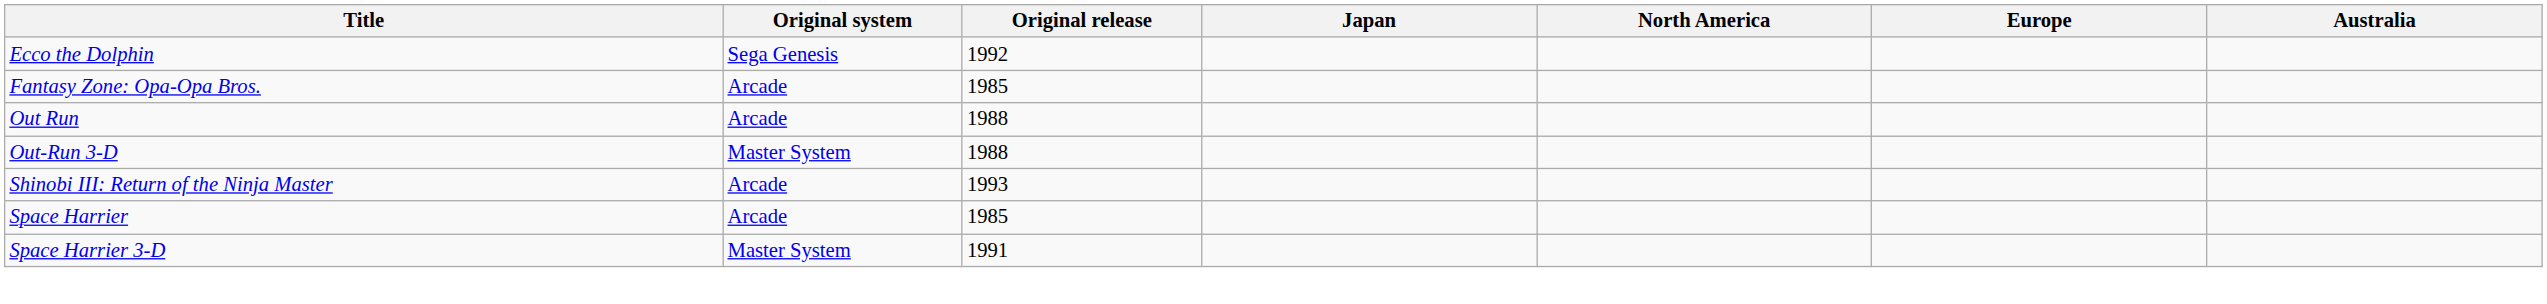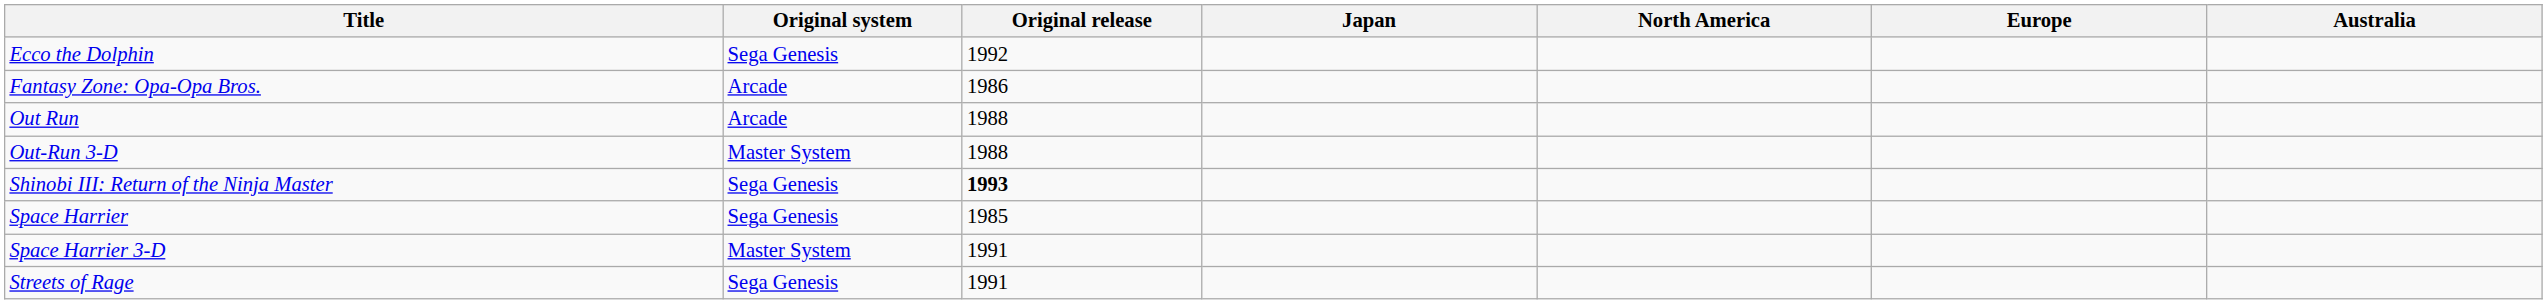 <table class="wikitable sortable">
 <tr>
 <th width="15%">Title</th>
 <th width="5%">Original system</th>
 <th width="5%">Original release</th>
 <th width="7%">Japan</th>
 <th width="7%">North America</th>
 <th width="7%">Europe</th>
 <th width="7%">Australia</th>
 </tr>
 <tr>
 <td><em><a href='#'>Ecco the Dolphin</a></em></td>
 <td><a href='#'>Sega Genesis</a></td>
 <td>1992</td>
 <td></td>
 <td></td>
 <td></td>
 <td></td>
 </tr>
 <tr>
 <td><em><a href='#'>Fantasy Zone: Opa-Opa Bros.</a></em></td>
 <td><a href='#'>Arcade</a></td>
-<td>1985</td>
+<td>1986</td>
 <td></td>
 <td></td>
 <td></td>
 <td></td>
 </tr>
 <tr>
 <td><em><a href='#'>Out Run</a></em></td>
 <td><a href='#'>Arcade</a></td>
 <td>1988</td>
 <td></td>
 <td></td>
 <td></td>
 <td></td>
 </tr>
 <tr>
 <td><em><a href='#'>Out-Run 3-D</a></em></td>
 <td><a href='#'>Master System</a></td>
 <td>1988</td>
 <td></td>
 <td></td>
 <td></td>
 <td></td>
 </tr>
 <tr>
 <td><em><a href='#'>Shinobi III: Return of the Ninja Master</a></em></td>
-<td><a href='#'>Arcade</a></td>
-<td>1993</td>
+<td><a href='#'>Sega Genesis</a></td>
+<td><strong>1993</strong></td>
 <td></td>
 <td></td>
 <td></td>
 <td></td>
 </tr>
 <tr>
 <td><em><a href='#'>Space Harrier</a></em></td>
-<td><a href='#'>Arcade</a></td>
+<td><a href='#'>Sega Genesis</a></td>
 <td>1985</td>
 <td></td>
 <td></td>
 <td></td>
 <td></td>
 </tr>
 <tr>
 <td><em><a href='#'>Space Harrier 3-D</a></em></td>
 <td><a href='#'>Master System</a></td>
 <td>1991</td>
 <td></td>
 <td></td>
 <td></td>
 <td></td>
 </tr>
+<tr>
+<td><em><a href='#'>Streets of Rage</a></em></td>
+<td><a href='#'>Sega Genesis</a></td>
+<td>1991</td>
+<td></td>
+<td></td>
+<td></td>
+<td></td>
+</tr>
 </table>
